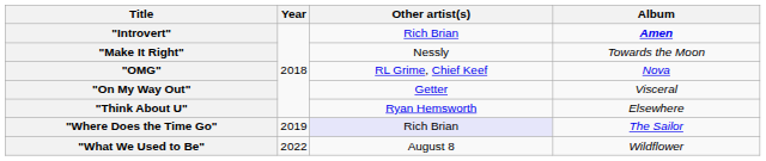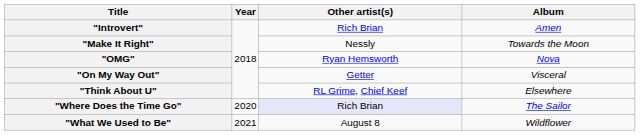 <table class="wikitable plainrowheaders" style="text-align:center;">
 <tr>
 <th scope="col" style="width:22.5em;">Title</th>
 <th scope="col">Year</th>
 <th scope="col" style="width:20em;">Other artist(s)</th>
 <th scope="col" style="width:17em;">Album</th>
 </tr>
 <tr>
 <th scope="row">"Introvert"</th>
 <td rowspan="5">2018</td>
 <td><a href='#'>Rich Brian</a></td>
-<td><strong><em><a href='#'>Amen</a></em></strong></td>
+<td><em><a href='#'>Amen</a></em></td>
 </tr>
 <tr>
 <th scope="row">"Make It Right"</th>
 <td>Nessly</td>
 <td><em>Towards the Moon</em></td>
 </tr>
 <tr>
 <th scope="row">"OMG"</th>
-<td><a href='#'>RL Grime</a>, <a href='#'>Chief Keef</a></td>
+<td><a href='#'>Ryan Hemsworth</a></td>
 <td><em><a href='#'>Nova</a></em></td>
 </tr>
 <tr>
 <th scope="row">"On My Way Out"</th>
 <td><a href='#'>Getter</a></td>
 <td><em>Visceral</em></td>
 </tr>
 <tr>
 <th scope="row">"Think About U"</th>
-<td><a href='#'>Ryan Hemsworth</a></td>
+<td><a href='#'>RL Grime</a>, <a href='#'>Chief Keef</a></td>
 <td><em>Elsewhere</em></td>
 </tr>
 <tr>
 <th scope="row">"Where Does the Time Go"</th>
-<td>2019</td>
+<td>2020</td>
 <td style="background: lavender;">Rich Brian</td>
 <td><em><a href='#'>The Sailor</a></em></td>
 </tr>
 <tr>
 <th scope="row">"What We Used to Be"</th>
-<td>2022</td>
+<td>2021</td>
 <td>August 8</td>
 <td><em>Wildflower</em></td>
 </tr>
 </table>
